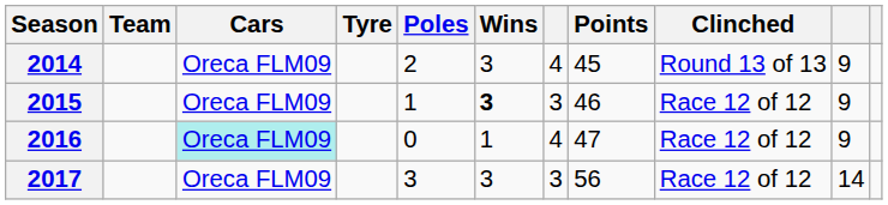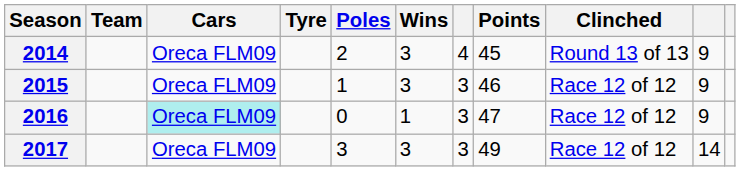 <table class="wikitable">
 <tr>
 <th>Season</th>
 <th>Team</th>
 <th>Cars</th>
 <th>Tyre</th>
 <th><a href='#'>Poles</a></th>
 <th>Wins</th>
 <th></th>
 <th>Points</th>
 <th>Clinched</th>
 <th></th>
 <th></th>
 </tr>
 <tr>
 <th><a href='#'>2014</a></th>
 <td></td>
 <td><a href='#'>Oreca FLM09</a></td>
 <td></td>
 <td>2</td>
 <td>3</td>
 <td>4</td>
 <td>45</td>
 <td><a href='#'>Round 13</a> of 13</td>
 <td>9</td>
 <td></td>
 </tr>
 <tr>
 <th><a href='#'>2015</a></th>
 <td></td>
 <td><a href='#'>Oreca FLM09</a></td>
 <td></td>
 <td>1</td>
-<td><strong>3</strong></td>
+<td>3</td>
 <td>3</td>
 <td>46</td>
 <td><a href='#'>Race 12</a> of 12</td>
 <td>9</td>
 <td></td>
 </tr>
 <tr>
 <th><a href='#'>2016</a></th>
 <td></td>
 <td style="background: paleturquoise;"><a href='#'>Oreca FLM09</a></td>
 <td></td>
 <td>0</td>
 <td>1</td>
-<td>4</td>
+<td>3</td>
 <td>47</td>
 <td><a href='#'>Race 12</a> of 12</td>
 <td>9</td>
 <td></td>
 </tr>
 <tr>
 <th><a href='#'>2017</a></th>
 <td></td>
 <td><a href='#'>Oreca FLM09</a></td>
 <td></td>
 <td>3</td>
 <td>3</td>
 <td>3</td>
-<td>56</td>
+<td>49</td>
 <td><a href='#'>Race 12</a> of 12</td>
 <td>14</td>
 <td></td>
 </tr>
 </table>
